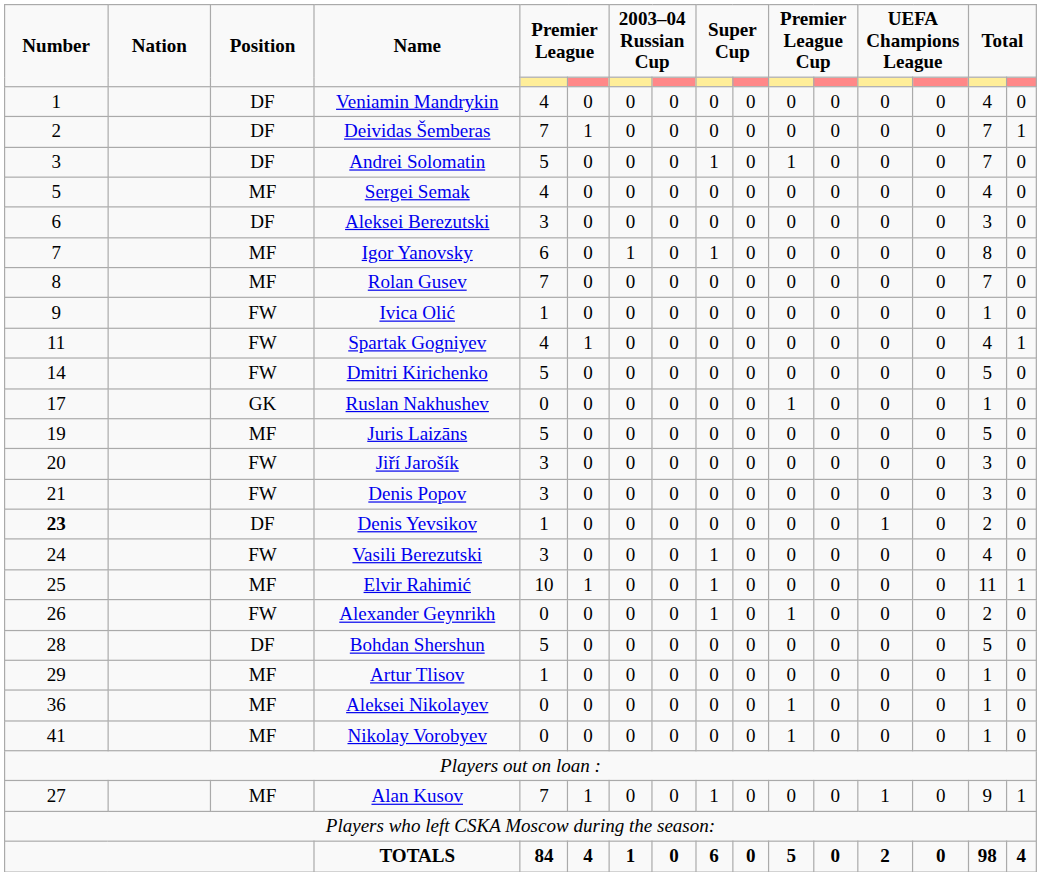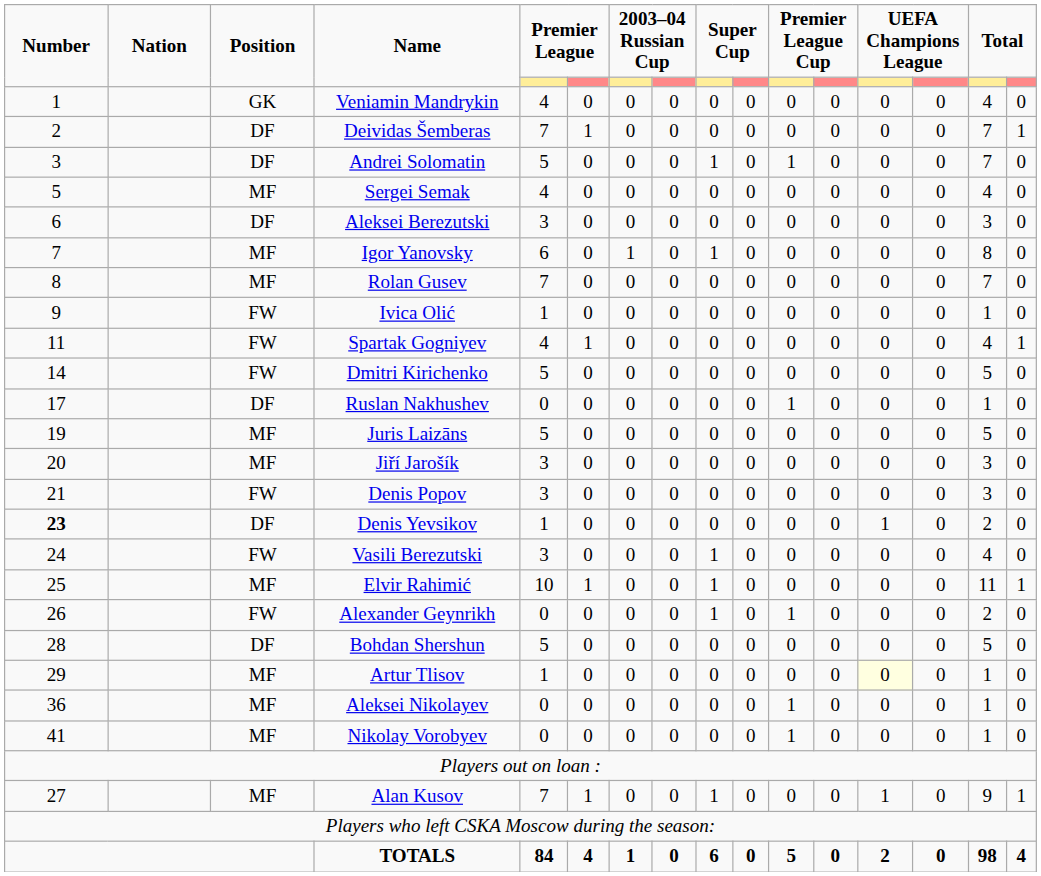 <table class="wikitable" style="font-size: 100%; text-align: center;">
 <tr>
 <td rowspan="2" width="10%" align="center"><strong>Number</strong></td>
 <td rowspan="2" width="10%" align="center"><strong>Nation</strong></td>
 <td rowspan="2" width="10%" align="center"><strong>Position</strong></td>
 <td rowspan="2" width="20%" align="center"><strong>Name</strong></td>
 <td colspan="2" align="center"><strong>Premier League</strong></td>
 <td colspan="2" align="center"><strong>2003–04 Russian Cup</strong></td>
 <td colspan="2" align="center"><strong>Super Cup</strong></td>
 <td colspan="2" align="center"><strong>Premier League Cup</strong></td>
 <td colspan="2" align="center"><strong>UEFA Champions League</strong></td>
 <td colspan="2" align="center"><strong>Total</strong></td>
 </tr>
 <tr>
 <th width=60 style="background: #FFEE99"></th>
 <th width=60 style="background: #FF8888"></th>
 <th width=60 style="background: #FFEE99"></th>
 <th width=60 style="background: #FF8888"></th>
 <th width=60 style="background: #FFEE99"></th>
 <th width=60 style="background: #FF8888"></th>
 <th width=60 style="background: #FFEE99"></th>
 <th width=60 style="background: #FF8888"></th>
 <th width=60 style="background: #FFEE99"></th>
 <th width=60 style="background: #FF8888"></th>
 <th width=60 style="background: #FFEE99"></th>
 <th width=60 style="background: #FF8888"></th>
 </tr>
 <tr>
 <td>1</td>
 <td></td>
-<td>DF</td>
+<td>GK</td>
 <td><a href='#'>Veniamin Mandrykin</a></td>
 <td>4</td>
 <td>0</td>
 <td>0</td>
 <td>0</td>
 <td>0</td>
 <td>0</td>
 <td>0</td>
 <td>0</td>
 <td>0</td>
 <td>0</td>
 <td>4</td>
 <td>0</td>
 </tr>
 <tr>
 <td>2</td>
 <td></td>
 <td>DF</td>
 <td><a href='#'>Deividas Šemberas</a></td>
 <td>7</td>
 <td>1</td>
 <td>0</td>
 <td>0</td>
 <td>0</td>
 <td>0</td>
 <td>0</td>
 <td>0</td>
 <td>0</td>
 <td>0</td>
 <td>7</td>
 <td>1</td>
 </tr>
 <tr>
 <td>3</td>
 <td></td>
 <td>DF</td>
 <td><a href='#'>Andrei Solomatin</a></td>
 <td>5</td>
 <td>0</td>
 <td>0</td>
 <td>0</td>
 <td>1</td>
 <td>0</td>
 <td>1</td>
 <td>0</td>
 <td>0</td>
 <td>0</td>
 <td>7</td>
 <td>0</td>
 </tr>
 <tr>
 <td>5</td>
 <td></td>
 <td>MF</td>
 <td><a href='#'>Sergei Semak</a></td>
 <td>4</td>
 <td>0</td>
 <td>0</td>
 <td>0</td>
 <td>0</td>
 <td>0</td>
 <td>0</td>
 <td>0</td>
 <td>0</td>
 <td>0</td>
 <td>4</td>
 <td>0</td>
 </tr>
 <tr>
 <td>6</td>
 <td></td>
 <td>DF</td>
 <td><a href='#'>Aleksei Berezutski</a></td>
 <td>3</td>
 <td>0</td>
 <td>0</td>
 <td>0</td>
 <td>0</td>
 <td>0</td>
 <td>0</td>
 <td>0</td>
 <td>0</td>
 <td>0</td>
 <td>3</td>
 <td>0</td>
 </tr>
 <tr>
 <td>7</td>
 <td></td>
 <td>MF</td>
 <td><a href='#'>Igor Yanovsky</a></td>
 <td>6</td>
 <td>0</td>
 <td>1</td>
 <td>0</td>
 <td>1</td>
 <td>0</td>
 <td>0</td>
 <td>0</td>
 <td>0</td>
 <td>0</td>
 <td>8</td>
 <td>0</td>
 </tr>
 <tr>
 <td>8</td>
 <td></td>
 <td>MF</td>
 <td><a href='#'>Rolan Gusev</a></td>
 <td>7</td>
 <td>0</td>
 <td>0</td>
 <td>0</td>
 <td>0</td>
 <td>0</td>
 <td>0</td>
 <td>0</td>
 <td>0</td>
 <td>0</td>
 <td>7</td>
 <td>0</td>
 </tr>
 <tr>
 <td>9</td>
 <td></td>
 <td>FW</td>
 <td><a href='#'>Ivica Olić</a></td>
 <td>1</td>
 <td>0</td>
 <td>0</td>
 <td>0</td>
 <td>0</td>
 <td>0</td>
 <td>0</td>
 <td>0</td>
 <td>0</td>
 <td>0</td>
 <td>1</td>
 <td>0</td>
 </tr>
 <tr>
 <td>11</td>
 <td></td>
 <td>FW</td>
 <td><a href='#'>Spartak Gogniyev</a></td>
 <td>4</td>
 <td>1</td>
 <td>0</td>
 <td>0</td>
 <td>0</td>
 <td>0</td>
 <td>0</td>
 <td>0</td>
 <td>0</td>
 <td>0</td>
 <td>4</td>
 <td>1</td>
 </tr>
 <tr>
 <td>14</td>
 <td></td>
 <td>FW</td>
 <td><a href='#'>Dmitri Kirichenko</a></td>
 <td>5</td>
 <td>0</td>
 <td>0</td>
 <td>0</td>
 <td>0</td>
 <td>0</td>
 <td>0</td>
 <td>0</td>
 <td>0</td>
 <td>0</td>
 <td>5</td>
 <td>0</td>
 </tr>
 <tr>
 <td>17</td>
 <td></td>
-<td>GK</td>
+<td>DF</td>
 <td><a href='#'>Ruslan Nakhushev</a></td>
 <td>0</td>
 <td>0</td>
 <td>0</td>
 <td>0</td>
 <td>0</td>
 <td>0</td>
 <td>1</td>
 <td>0</td>
 <td>0</td>
 <td>0</td>
 <td>1</td>
 <td>0</td>
 </tr>
 <tr>
 <td>19</td>
 <td></td>
 <td>MF</td>
 <td><a href='#'>Juris Laizāns</a></td>
 <td>5</td>
 <td>0</td>
 <td>0</td>
 <td>0</td>
 <td>0</td>
 <td>0</td>
 <td>0</td>
 <td>0</td>
 <td>0</td>
 <td>0</td>
 <td>5</td>
 <td>0</td>
 </tr>
 <tr>
 <td>20</td>
 <td></td>
-<td>FW</td>
+<td>MF</td>
 <td><a href='#'>Jiří Jarošík</a></td>
 <td>3</td>
 <td>0</td>
 <td>0</td>
 <td>0</td>
 <td>0</td>
 <td>0</td>
 <td>0</td>
 <td>0</td>
 <td>0</td>
 <td>0</td>
 <td>3</td>
 <td>0</td>
 </tr>
 <tr>
 <td>21</td>
 <td></td>
 <td>FW</td>
 <td><a href='#'>Denis Popov</a></td>
 <td>3</td>
 <td>0</td>
 <td>0</td>
 <td>0</td>
 <td>0</td>
 <td>0</td>
 <td>0</td>
 <td>0</td>
 <td>0</td>
 <td>0</td>
 <td>3</td>
 <td>0</td>
 </tr>
 <tr>
 <td><strong>23</strong></td>
 <td></td>
 <td>DF</td>
 <td><a href='#'>Denis Yevsikov</a></td>
 <td>1</td>
 <td>0</td>
 <td>0</td>
 <td>0</td>
 <td>0</td>
 <td>0</td>
 <td>0</td>
 <td>0</td>
 <td>1</td>
 <td>0</td>
 <td>2</td>
 <td>0</td>
 </tr>
 <tr>
 <td>24</td>
 <td></td>
 <td>FW</td>
 <td><a href='#'>Vasili Berezutski</a></td>
 <td>3</td>
 <td>0</td>
 <td>0</td>
 <td>0</td>
 <td>1</td>
 <td>0</td>
 <td>0</td>
 <td>0</td>
 <td>0</td>
 <td>0</td>
 <td>4</td>
 <td>0</td>
 </tr>
 <tr>
 <td>25</td>
 <td></td>
 <td>MF</td>
 <td><a href='#'>Elvir Rahimić</a></td>
 <td>10</td>
 <td>1</td>
 <td>0</td>
 <td>0</td>
 <td>1</td>
 <td>0</td>
 <td>0</td>
 <td>0</td>
 <td>0</td>
 <td>0</td>
 <td>11</td>
 <td>1</td>
 </tr>
 <tr>
 <td>26</td>
 <td></td>
 <td>FW</td>
 <td><a href='#'>Alexander Geynrikh</a></td>
 <td>0</td>
 <td>0</td>
 <td>0</td>
 <td>0</td>
 <td>1</td>
 <td>0</td>
 <td>1</td>
 <td>0</td>
 <td>0</td>
 <td>0</td>
 <td>2</td>
 <td>0</td>
 </tr>
 <tr>
 <td>28</td>
 <td></td>
 <td>DF</td>
 <td><a href='#'>Bohdan Shershun</a></td>
 <td>5</td>
 <td>0</td>
 <td>0</td>
 <td>0</td>
 <td>0</td>
 <td>0</td>
 <td>0</td>
 <td>0</td>
 <td>0</td>
 <td>0</td>
 <td>5</td>
 <td>0</td>
 </tr>
 <tr>
 <td>29</td>
 <td></td>
 <td>MF</td>
 <td><a href='#'>Artur Tlisov</a></td>
 <td>1</td>
 <td>0</td>
 <td>0</td>
 <td>0</td>
 <td>0</td>
 <td>0</td>
 <td>0</td>
 <td>0</td>
-<td>0</td>
+<td style="background: lightyellow;">0</td>
 <td>0</td>
 <td>1</td>
 <td>0</td>
 </tr>
 <tr>
 <td>36</td>
 <td></td>
 <td>MF</td>
 <td><a href='#'>Aleksei Nikolayev</a></td>
 <td>0</td>
 <td>0</td>
 <td>0</td>
 <td>0</td>
 <td>0</td>
 <td>0</td>
 <td>1</td>
 <td>0</td>
 <td>0</td>
 <td>0</td>
 <td>1</td>
 <td>0</td>
 </tr>
 <tr>
 <td>41</td>
 <td></td>
 <td>MF</td>
 <td><a href='#'>Nikolay Vorobyev</a></td>
 <td>0</td>
 <td>0</td>
 <td>0</td>
 <td>0</td>
 <td>0</td>
 <td>0</td>
 <td>1</td>
 <td>0</td>
 <td>0</td>
 <td>0</td>
 <td>1</td>
 <td>0</td>
 </tr>
 <tr>
 <td colspan="16"><em>Players out on loan :</em></td>
 </tr>
 <tr>
 <td>27</td>
 <td></td>
 <td>MF</td>
 <td><a href='#'>Alan Kusov</a></td>
 <td>7</td>
 <td>1</td>
 <td>0</td>
 <td>0</td>
 <td>1</td>
 <td>0</td>
 <td>0</td>
 <td>0</td>
 <td>1</td>
 <td>0</td>
 <td>9</td>
 <td>1</td>
 </tr>
 <tr>
 <td colspan="16"><em>Players who left CSKA Moscow during the season:</em></td>
 </tr>
 <tr>
 <td colspan="3"></td>
 <td><strong>TOTALS</strong></td>
 <td><strong>84</strong></td>
 <td><strong>4</strong></td>
 <td><strong>1</strong></td>
 <td><strong>0</strong></td>
 <td><strong>6</strong></td>
 <td><strong>0</strong></td>
 <td><strong>5</strong></td>
 <td><strong>0</strong></td>
 <td><strong>2</strong></td>
 <td><strong>0</strong></td>
 <td><strong>98</strong></td>
 <td><strong>4</strong></td>
 </tr>
 </table>
